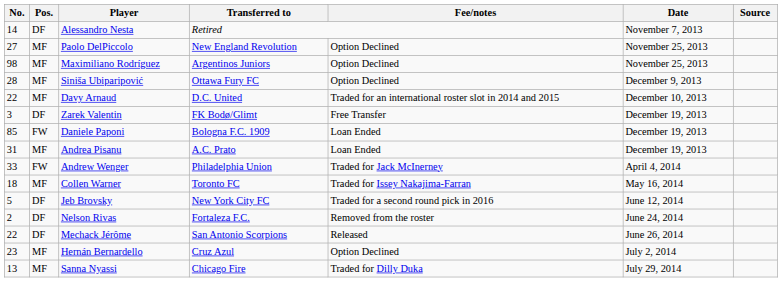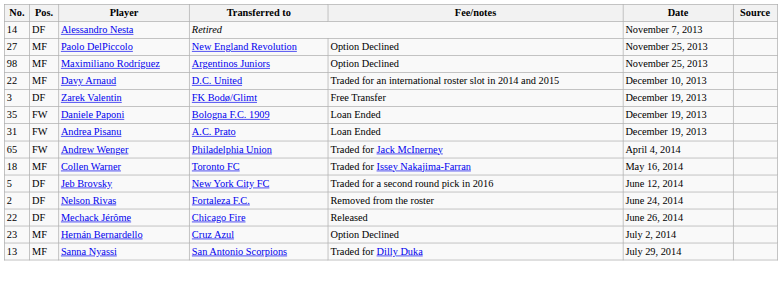 <table class="wikitable sortable" style="width:90%; text-align:center; font-size:95%; text-align:left;">
 <tr>
 <th><strong>No.</strong></th>
 <th><strong>Pos.</strong></th>
 <th><strong>Player</strong></th>
 <th><strong>Transferred to</strong></th>
 <th><strong>Fee/notes</strong></th>
 <th><strong>Date</strong></th>
 <th><strong>Source</strong></th>
 </tr>
 <tr>
 <td>14</td>
 <td>DF</td>
 <td> <a href='#'>Alessandro Nesta</a></td>
 <td colspan=2><em>Retired</em></td>
 <td>November 7, 2013</td>
 <td></td>
 </tr>
 <tr>
 <td>27</td>
 <td>MF</td>
 <td> <a href='#'>Paolo DelPiccolo</a></td>
 <td> <a href='#'>New England Revolution</a></td>
 <td>Option Declined</td>
 <td>November 25, 2013</td>
 <td></td>
 </tr>
 <tr>
 <td>98</td>
 <td>MF</td>
 <td> <a href='#'>Maximiliano Rodríguez</a></td>
 <td> <a href='#'>Argentinos Juniors</a></td>
 <td>Option Declined</td>
 <td>November 25, 2013</td>
 <td></td>
 </tr>
 <tr>
-<td>28</td>
-<td>MF</td>
-<td> <a href='#'>Siniša Ubiparipović</a></td>
-<td> <a href='#'>Ottawa Fury FC</a></td>
-<td>Option Declined</td>
-<td>December 9, 2013</td>
-<td></td>
-</tr>
-<tr>
 <td>22</td>
 <td>MF</td>
 <td> <a href='#'>Davy Arnaud</a></td>
 <td> <a href='#'>D.C. United</a></td>
 <td>Traded for an international roster slot in 2014 and 2015</td>
 <td>December 10, 2013</td>
 <td></td>
 </tr>
 <tr>
 <td>3</td>
 <td>DF</td>
 <td> <a href='#'>Zarek Valentin</a></td>
 <td> <a href='#'>FK Bodø/Glimt</a></td>
 <td>Free Transfer</td>
 <td>December 19, 2013</td>
 <td></td>
 </tr>
 <tr>
-<td>85</td>
+<td>35</td>
 <td>FW</td>
 <td> <a href='#'>Daniele Paponi</a></td>
 <td> <a href='#'>Bologna F.C. 1909</a></td>
 <td>Loan Ended</td>
 <td>December 19, 2013</td>
 <td></td>
 </tr>
 <tr>
 <td>31</td>
-<td>MF</td>
+<td>FW</td>
 <td> <a href='#'>Andrea Pisanu</a></td>
 <td> <a href='#'>A.C. Prato</a></td>
 <td>Loan Ended</td>
 <td>December 19, 2013</td>
 <td></td>
 </tr>
 <tr>
-<td>33</td>
+<td>65</td>
 <td>FW</td>
 <td> <a href='#'>Andrew Wenger</a></td>
 <td> <a href='#'>Philadelphia Union</a></td>
 <td>Traded for <a href='#'>Jack McInerney</a></td>
 <td>April 4, 2014</td>
 <td></td>
 </tr>
 <tr>
 <td>18</td>
 <td>MF</td>
 <td> <a href='#'>Collen Warner</a></td>
 <td> <a href='#'>Toronto FC</a></td>
 <td>Traded for <a href='#'>Issey Nakajima-Farran</a></td>
 <td>May 16, 2014</td>
 <td></td>
 </tr>
 <tr>
 <td>5</td>
 <td>DF</td>
 <td> <a href='#'>Jeb Brovsky</a></td>
 <td> <a href='#'>New York City FC</a></td>
 <td>Traded for a second round pick in 2016</td>
 <td>June 12, 2014</td>
 <td></td>
 </tr>
 <tr>
 <td>2</td>
 <td>DF</td>
 <td> <a href='#'>Nelson Rivas</a></td>
 <td> <a href='#'>Fortaleza F.C.</a></td>
 <td>Removed from the roster</td>
 <td>June 24, 2014</td>
 <td></td>
 </tr>
 <tr>
 <td>22</td>
 <td>DF</td>
 <td> <a href='#'>Mechack Jérôme</a></td>
-<td> <a href='#'>San Antonio Scorpions</a></td>
+<td> <a href='#'>Chicago Fire</a></td>
 <td>Released</td>
 <td>June 26, 2014</td>
 <td></td>
 </tr>
 <tr>
 <td>23</td>
 <td>MF</td>
 <td> <a href='#'>Hernán Bernardello</a></td>
 <td> <a href='#'>Cruz Azul</a></td>
 <td>Option Declined</td>
 <td>July 2, 2014</td>
 <td></td>
 </tr>
 <tr>
 <td>13</td>
 <td>MF</td>
 <td> <a href='#'>Sanna Nyassi</a></td>
-<td> <a href='#'>Chicago Fire</a></td>
+<td> <a href='#'>San Antonio Scorpions</a></td>
 <td>Traded for <a href='#'>Dilly Duka</a></td>
 <td>July 29, 2014</td>
 <td></td>
 </tr>
 </table>
